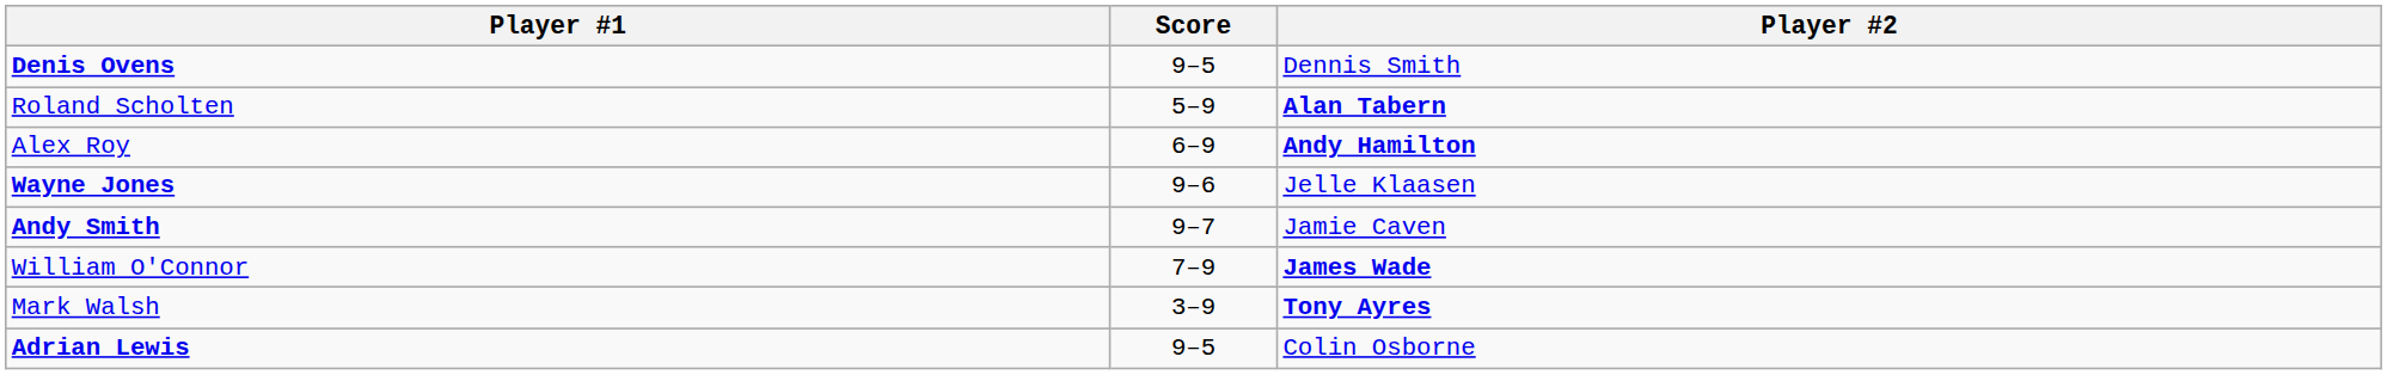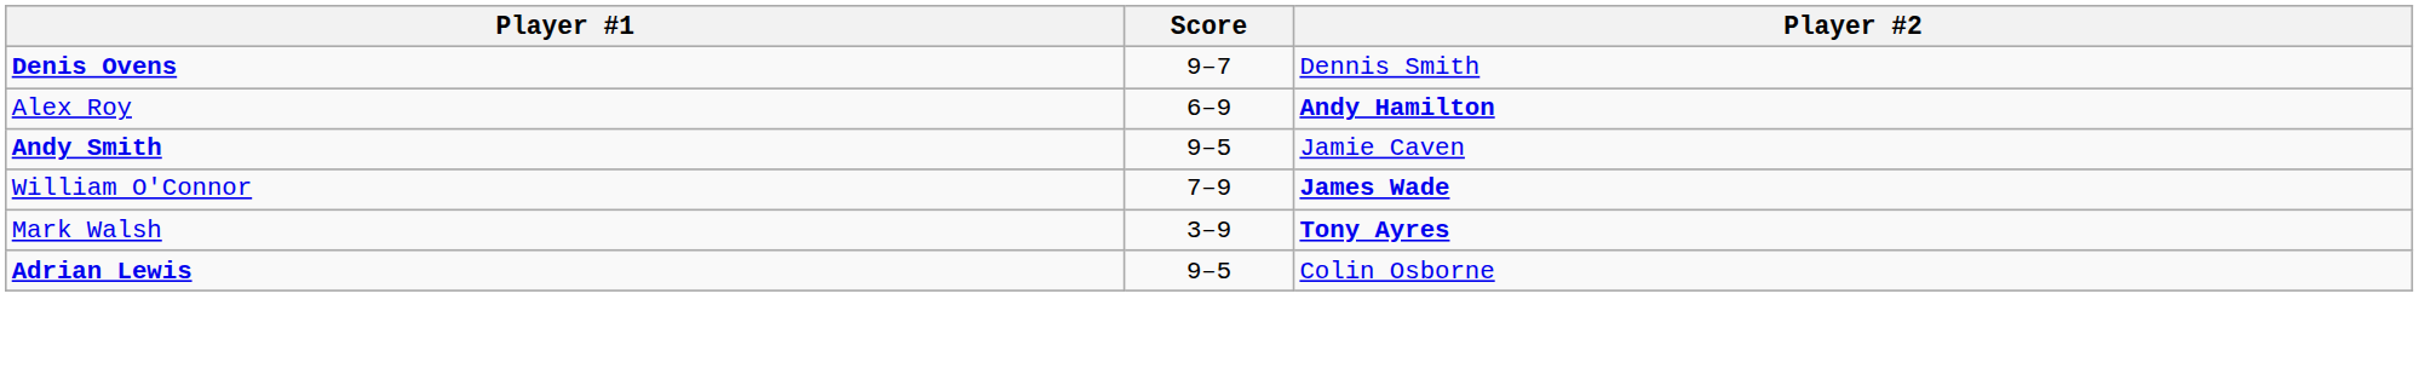 <table class="wikitable">
 <tr style="font-size:10pt;font-weight:bold">
 <th width=22%>Player #1</th>
 <th width=3%>Score</th>
 <th width=22%>Player #2</th>
 </tr>
 <tr>
 <td> <strong><a href='#'>Denis Ovens</a></strong></td>
-<td align=center>9–5</td>
+<td align=center>9–7</td>
 <td> <a href='#'>Dennis Smith</a></td>
-</tr>
-<tr>
-<td> <a href='#'>Roland Scholten</a></td>
-<td align=center>5–9</td>
-<td> <strong><a href='#'>Alan Tabern</a></strong></td>
 </tr>
 <tr>
 <td> <a href='#'>Alex Roy</a></td>
 <td align=center>6–9</td>
 <td> <strong><a href='#'>Andy Hamilton</a></strong></td>
 </tr>
 <tr>
-<td> <strong><a href='#'>Wayne Jones</a></strong></td>
-<td align=center>9–6</td>
-<td> <a href='#'>Jelle Klaasen</a></td>
-</tr>
-<tr>
 <td> <strong><a href='#'>Andy Smith</a></strong></td>
-<td align=center>9–7</td>
+<td align=center>9–5</td>
 <td> <a href='#'>Jamie Caven</a></td>
 </tr>
 <tr>
 <td> <a href='#'>William O'Connor</a></td>
 <td align=center>7–9</td>
 <td> <strong><a href='#'>James Wade</a></strong></td>
 </tr>
 <tr>
 <td> <a href='#'>Mark Walsh</a></td>
 <td align=center>3–9</td>
 <td> <strong><a href='#'>Tony Ayres</a></strong></td>
 </tr>
 <tr>
 <td> <strong><a href='#'>Adrian Lewis</a></strong></td>
 <td align=center>9–5</td>
 <td> <a href='#'>Colin Osborne</a></td>
 </tr>
 </table>
